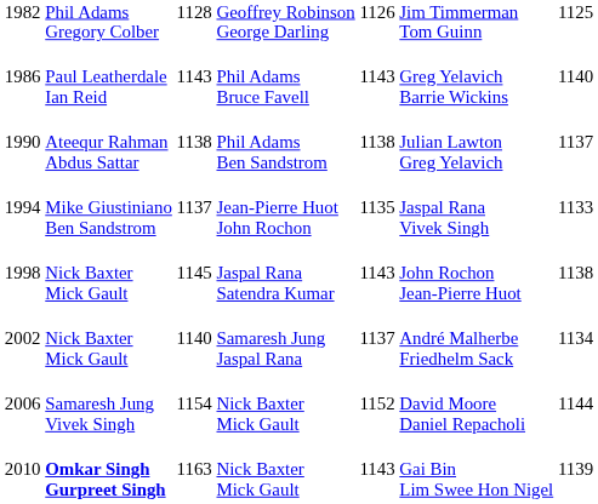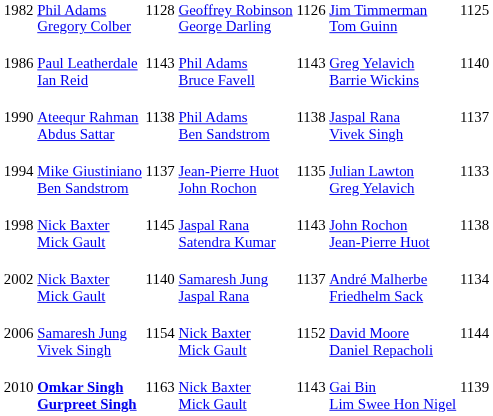 <table>
 <tr>
 <td>1982</td>
 <td><br><a href='#'>Phil Adams</a><br><a href='#'>Gregory Colber</a></td>
 <td>1128</td>
 <td><br><a href='#'>Geoffrey Robinson</a><br><a href='#'>George Darling</a></td>
 <td>1126</td>
 <td><br><a href='#'>Jim Timmerman</a><br><a href='#'>Tom Guinn</a></td>
 <td>1125</td>
 </tr>
 <tr>
 <td>1986</td>
 <td><br><a href='#'>Paul Leatherdale</a><br><a href='#'>Ian Reid</a></td>
 <td>1143</td>
 <td><br><a href='#'>Phil Adams</a><br><a href='#'>Bruce Favell</a></td>
 <td>1143</td>
 <td><br><a href='#'>Greg Yelavich</a><br><a href='#'>Barrie Wickins</a></td>
 <td>1140</td>
 </tr>
 <tr>
 <td>1990</td>
 <td><br><a href='#'>Ateequr Rahman</a><br><a href='#'>Abdus Sattar</a></td>
 <td>1138</td>
 <td><br><a href='#'>Phil Adams</a><br><a href='#'>Ben Sandstrom</a></td>
 <td>1138</td>
-<td><br><a href='#'>Julian Lawton</a><br><a href='#'>Greg Yelavich</a></td>
+<td><br><a href='#'>Jaspal Rana</a><br><a href='#'>Vivek Singh</a></td>
 <td>1137</td>
 </tr>
 <tr>
 <td>1994</td>
 <td><br><a href='#'>Mike Giustiniano</a><br><a href='#'>Ben Sandstrom</a></td>
 <td>1137</td>
 <td><br><a href='#'>Jean-Pierre Huot</a><br><a href='#'>John Rochon</a></td>
 <td>1135</td>
-<td><br><a href='#'>Jaspal Rana</a><br><a href='#'>Vivek Singh</a></td>
+<td><br><a href='#'>Julian Lawton</a><br><a href='#'>Greg Yelavich</a></td>
 <td>1133</td>
 </tr>
 <tr>
 <td>1998</td>
 <td><br><a href='#'>Nick Baxter</a><br><a href='#'>Mick Gault</a></td>
 <td>1145</td>
 <td><br><a href='#'>Jaspal Rana</a><br><a href='#'>Satendra Kumar</a></td>
 <td>1143</td>
 <td><br><a href='#'>John Rochon</a><br><a href='#'>Jean-Pierre Huot</a></td>
 <td>1138</td>
 </tr>
 <tr>
 <td>2002</td>
 <td><br><a href='#'>Nick Baxter</a><br><a href='#'>Mick Gault</a></td>
 <td>1140</td>
 <td><br><a href='#'>Samaresh Jung</a><br><a href='#'>Jaspal Rana</a></td>
 <td>1137</td>
 <td><br><a href='#'>André Malherbe</a><br><a href='#'>Friedhelm Sack</a></td>
 <td>1134</td>
 </tr>
 <tr>
 <td>2006</td>
 <td><br><a href='#'>Samaresh Jung</a><br><a href='#'>Vivek Singh</a></td>
 <td>1154</td>
 <td><br><a href='#'>Nick Baxter</a><br><a href='#'>Mick Gault</a></td>
 <td>1152</td>
 <td><br><a href='#'>David Moore</a><br><a href='#'>Daniel Repacholi</a></td>
 <td>1144</td>
 </tr>
 <tr>
 <td>2010<br></td>
 <td><strong><br><a href='#'>Omkar Singh</a><br><a href='#'>Gurpreet Singh</a></strong></td>
 <td>1163</td>
 <td><br><a href='#'>Nick Baxter</a><br><a href='#'>Mick Gault</a></td>
 <td>1143</td>
 <td><br><a href='#'>Gai Bin</a> <br> <a href='#'>Lim Swee Hon Nigel</a></td>
 <td>1139</td>
 </tr>
 </table>
